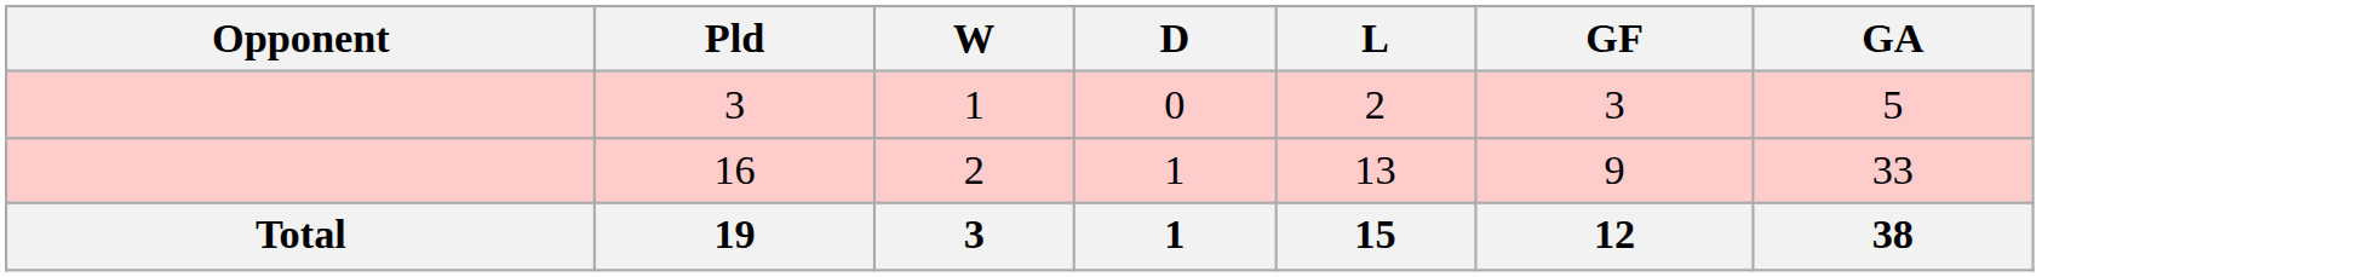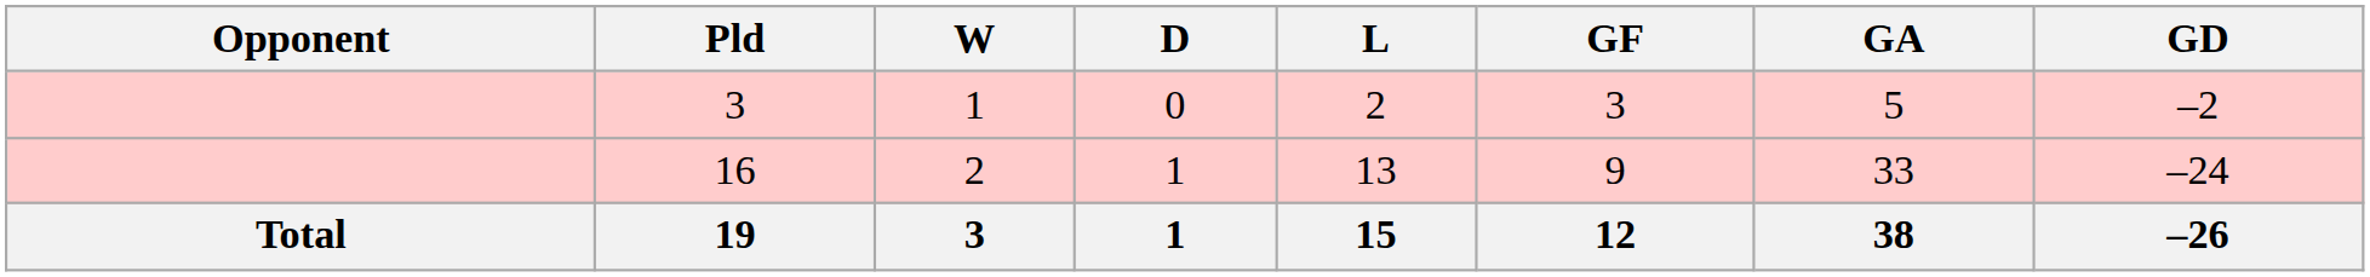 <table class="wikitable sortable" style="text-align: center">
 <tr>
 <th width=220>Opponent<br></th>
 <th width=100>Pld<br></th>
 <th width=70>W<br></th>
 <th width=70>D<br></th>
 <th width=70>L<br></th>
 <th width=100>GF<br></th>
 <th width=100>GA<br></th>
+<th width=120>GD<br></th>
 </tr>
 <tr bgcolor="#FFCCCC">
 <td style="text-align:left;"></td>
 <td>3</td>
 <td>1</td>
 <td>0</td>
 <td>2</td>
 <td>3</td>
 <td>5</td>
+<td>–2</td>
 </tr>
 <tr bgcolor="#FFCCCC">
 <td style="text-align:left;"></td>
 <td>16</td>
 <td>2</td>
 <td>1</td>
 <td>13</td>
 <td>9</td>
 <td>33</td>
+<td>–24</td>
 </tr>
 <tr class="sortbottom">
 <th>Total</th>
 <th>19</th>
 <th>3</th>
 <th>1</th>
 <th>15</th>
 <th>12</th>
 <th>38</th>
+<th>–26</th>
 </tr>
 </table>
